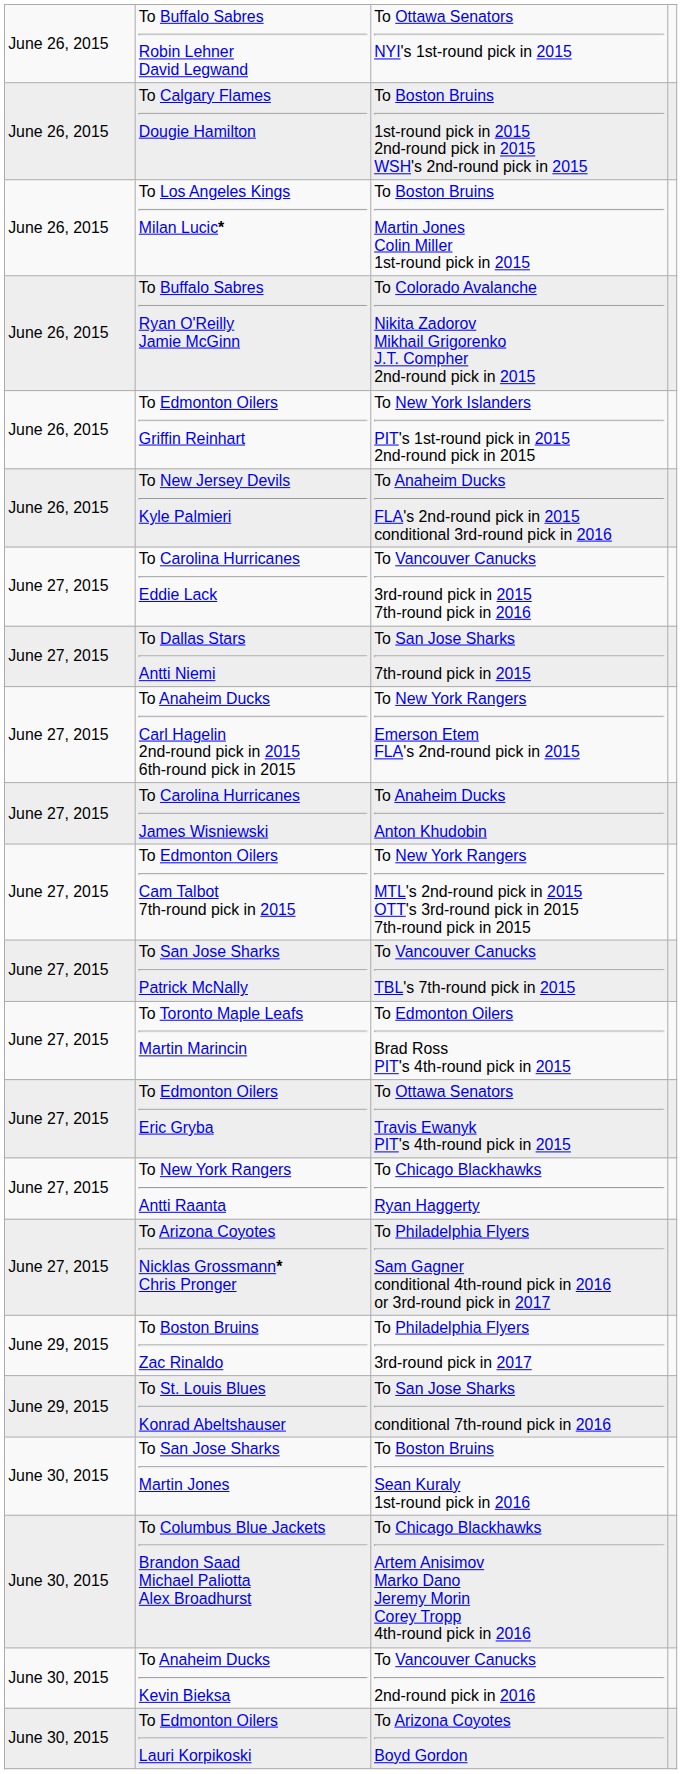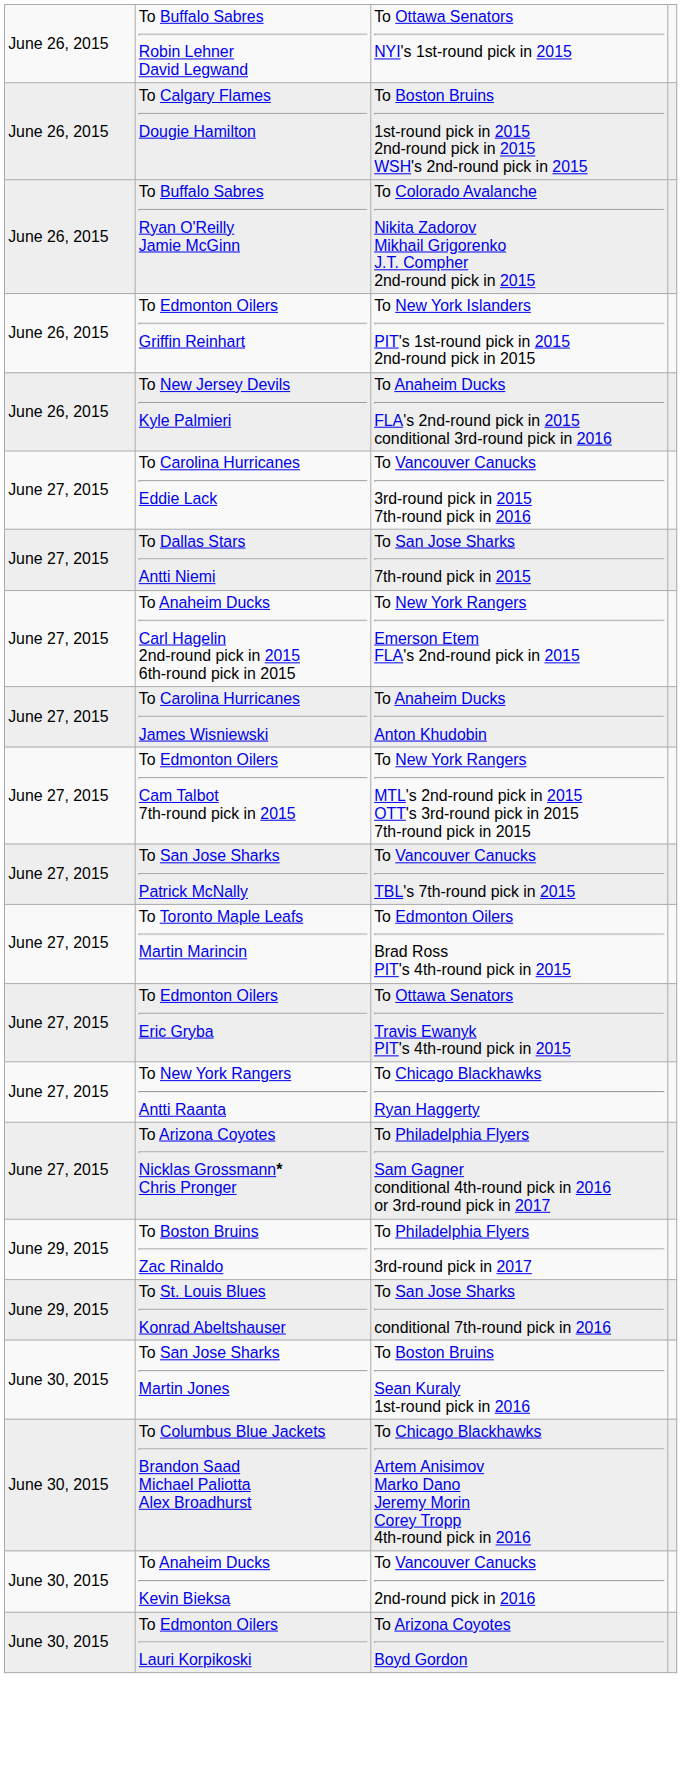 <table class="wikitable" style="border:1px solid #999999; width:680px;">
 <tr>
 <td>June 26, 2015</td>
 <td valign="top">To <a href='#'>Buffalo Sabres</a><hr> <a href='#'>Robin Lehner</a><br><a href='#'>David Legwand</a></td>
 <td valign="top">To <a href='#'>Ottawa Senators</a><hr> <a href='#'>NYI</a>'s 1st-round pick in <a href='#'>2015</a></td>
 <td></td>
 </tr>
 <tr bgcolor="eeeeee">
 <td>June 26, 2015</td>
 <td valign="top">To <a href='#'>Calgary Flames</a><hr> <a href='#'>Dougie Hamilton</a></td>
 <td valign="top">To <a href='#'>Boston Bruins</a><hr> 1st-round pick in <a href='#'>2015</a><br>2nd-round pick in <a href='#'>2015</a><br><a href='#'>WSH</a>'s 2nd-round pick in <a href='#'>2015</a></td>
-<td></td>
-</tr>
-<tr>
-<td>June 26, 2015</td>
-<td valign="top">To <a href='#'>Los Angeles Kings</a><hr> <a href='#'>Milan Lucic</a><span><strong>*</strong></span></td>
-<td valign="top">To <a href='#'>Boston Bruins</a><hr> <a href='#'>Martin Jones</a> <br> <a href='#'>Colin Miller</a> <br> 1st-round pick in <a href='#'>2015</a></td>
 <td></td>
 </tr>
 <tr bgcolor="eeeeee">
 <td>June 26, 2015</td>
 <td valign="top">To <a href='#'>Buffalo Sabres</a><hr> <a href='#'>Ryan O'Reilly</a> <br> <a href='#'>Jamie McGinn</a></td>
 <td valign="top">To <a href='#'>Colorado Avalanche</a><hr> <a href='#'>Nikita Zadorov</a> <br> <a href='#'>Mikhail Grigorenko</a> <br> <a href='#'>J.T. Compher</a> <br> 2nd-round pick in <a href='#'>2015</a></td>
 <td></td>
 </tr>
 <tr>
 <td>June 26, 2015</td>
 <td valign="top">To <a href='#'>Edmonton Oilers</a><hr> <a href='#'>Griffin Reinhart</a></td>
 <td valign="top">To <a href='#'>New York Islanders</a><hr> <a href='#'>PIT</a>'s 1st-round pick in <a href='#'>2015</a> <br> 2nd-round pick in 2015</td>
 <td></td>
 </tr>
 <tr bgcolor="eeeeee">
 <td>June 26, 2015</td>
 <td valign="top">To <a href='#'>New Jersey Devils</a><hr> <a href='#'>Kyle Palmieri</a></td>
 <td valign="top">To <a href='#'>Anaheim Ducks</a><hr> <a href='#'>FLA</a>'s  2nd-round pick in <a href='#'>2015</a> <br> conditional 3rd-round pick in <a href='#'>2016</a></td>
 <td></td>
 </tr>
 <tr>
 <td>June 27, 2015</td>
 <td valign="top">To <a href='#'>Carolina Hurricanes</a><hr> <a href='#'>Eddie Lack</a></td>
 <td valign="top">To <a href='#'>Vancouver Canucks</a><hr> 3rd-round pick in <a href='#'>2015</a> <br> 7th-round pick in <a href='#'>2016</a></td>
 <td></td>
 </tr>
 <tr bgcolor="eeeeee">
 <td>June 27, 2015</td>
 <td valign="top">To <a href='#'>Dallas Stars</a><hr> <a href='#'>Antti Niemi</a></td>
 <td valign="top">To <a href='#'>San Jose Sharks</a><hr> 7th-round pick in <a href='#'>2015</a></td>
 <td></td>
 </tr>
 <tr>
 <td>June 27, 2015</td>
 <td valign="top">To <a href='#'>Anaheim Ducks</a><hr> <a href='#'>Carl Hagelin</a> <br> 2nd-round pick in <a href='#'>2015</a> <br> 6th-round pick in 2015</td>
 <td valign="top">To <a href='#'>New York Rangers</a><hr> <a href='#'>Emerson Etem</a> <br> <a href='#'>FLA</a>'s 2nd-round pick in <a href='#'>2015</a></td>
 <td></td>
 </tr>
 <tr bgcolor="eeeeee">
 <td>June 27, 2015</td>
 <td valign="top">To <a href='#'>Carolina Hurricanes</a> <hr><a href='#'>James Wisniewski</a></td>
 <td valign="top">To <a href='#'>Anaheim Ducks</a><hr> <a href='#'>Anton Khudobin</a></td>
 <td></td>
 </tr>
 <tr>
 <td>June 27, 2015</td>
 <td valign="top">To <a href='#'>Edmonton Oilers</a><hr> <a href='#'>Cam Talbot</a> <br> 7th-round pick in <a href='#'>2015</a></td>
 <td valign="top">To <a href='#'>New York Rangers</a><hr> <a href='#'>MTL</a>'s 2nd-round pick in <a href='#'>2015</a> <br> <a href='#'>OTT</a>'s 3rd-round pick in 2015 <br> 7th-round pick in 2015</td>
 <td></td>
 </tr>
 <tr bgcolor="eeeeee">
 <td>June 27, 2015</td>
 <td valign="top">To <a href='#'>San Jose Sharks</a><hr> <a href='#'>Patrick McNally</a></td>
 <td valign="top">To <a href='#'>Vancouver Canucks</a><hr> <a href='#'>TBL</a>'s 7th-round pick in <a href='#'>2015</a></td>
 <td></td>
 </tr>
 <tr>
 <td>June 27, 2015</td>
 <td valign="top">To <a href='#'>Toronto Maple Leafs</a><hr> <a href='#'>Martin Marincin</a></td>
 <td valign="top">To <a href='#'>Edmonton Oilers</a><hr> Brad Ross <br> <a href='#'>PIT</a>'s 4th-round pick in <a href='#'>2015</a></td>
 <td></td>
 </tr>
 <tr bgcolor="eeeeee">
 <td>June 27, 2015</td>
 <td valign="top">To <a href='#'>Edmonton Oilers</a><hr> <a href='#'>Eric Gryba</a></td>
 <td valign="top">To <a href='#'>Ottawa Senators</a><hr> <a href='#'>Travis Ewanyk</a> <br> <a href='#'>PIT</a>'s 4th-round pick in <a href='#'>2015</a></td>
 <td></td>
 </tr>
 <tr>
 <td>June 27, 2015</td>
 <td valign="top">To <a href='#'>New York Rangers</a><hr> <a href='#'>Antti Raanta</a></td>
 <td valign="top">To <a href='#'>Chicago Blackhawks</a><hr> <a href='#'>Ryan Haggerty</a></td>
 <td></td>
 </tr>
 <tr bgcolor="eeeeee">
 <td>June 27, 2015</td>
 <td valign="top">To <a href='#'>Arizona Coyotes</a><hr> <a href='#'>Nicklas Grossmann</a><span><strong>*</strong></span> <br><a href='#'>Chris Pronger</a></td>
 <td valign="top">To <a href='#'>Philadelphia Flyers</a><hr> <a href='#'>Sam Gagner</a> <br> conditional 4th-round pick in <a href='#'>2016</a><br>or 3rd-round pick in <a href='#'>2017</a></td>
 <td></td>
 </tr>
 <tr>
 <td>June 29, 2015</td>
 <td valign="top">To <a href='#'>Boston Bruins</a><hr> <a href='#'>Zac Rinaldo</a></td>
 <td valign="top">To <a href='#'>Philadelphia Flyers</a><hr> 3rd-round pick in <a href='#'>2017</a></td>
 <td></td>
 </tr>
 <tr bgcolor="eeeeee">
 <td>June 29, 2015</td>
 <td valign="top">To <a href='#'>St. Louis Blues</a><hr> <a href='#'>Konrad Abeltshauser</a></td>
 <td valign="top">To <a href='#'>San Jose Sharks</a><hr> conditional 7th-round pick in <a href='#'>2016</a></td>
 <td></td>
 </tr>
 <tr>
 <td>June 30, 2015</td>
 <td valign="top">To <a href='#'>San Jose Sharks</a><hr> <a href='#'>Martin Jones</a></td>
 <td valign="top">To <a href='#'>Boston Bruins</a><hr> <a href='#'>Sean Kuraly</a> <br> 1st-round pick in <a href='#'>2016</a></td>
 <td></td>
 </tr>
 <tr bgcolor="eeeeee">
 <td>June 30, 2015</td>
 <td valign="top">To <a href='#'>Columbus Blue Jackets</a><hr> <a href='#'>Brandon Saad</a> <br> <a href='#'>Michael Paliotta</a> <br> <a href='#'>Alex Broadhurst</a></td>
 <td valign="top">To <a href='#'>Chicago Blackhawks</a><hr> <a href='#'>Artem Anisimov</a> <br> <a href='#'>Marko Dano</a> <br> <a href='#'>Jeremy Morin</a> <br> <a href='#'>Corey Tropp</a> <br> 4th-round pick in <a href='#'>2016</a></td>
 <td></td>
 </tr>
 <tr>
 <td>June 30, 2015</td>
 <td valign="top">To <a href='#'>Anaheim Ducks</a><hr> <a href='#'>Kevin Bieksa</a></td>
 <td valign="top">To <a href='#'>Vancouver Canucks</a><hr> 2nd-round pick in <a href='#'>2016</a></td>
 <td></td>
 </tr>
 <tr bgcolor="eeeeee">
 <td>June 30, 2015</td>
 <td valign="top">To <a href='#'>Edmonton Oilers</a><hr> <a href='#'>Lauri Korpikoski</a></td>
 <td valign="top">To <a href='#'>Arizona Coyotes</a><hr> <a href='#'>Boyd Gordon</a></td>
 <td></td>
 </tr>
 </table>
